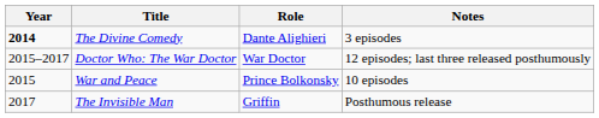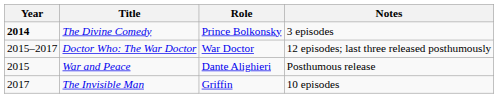 <table class="wikitable">
 <tr>
 <th>Year</th>
 <th>Title</th>
 <th>Role</th>
 <th>Notes</th>
 </tr>
 <tr>
 <td><strong>2014</strong></td>
 <td><em><a href='#'>The Divine Comedy</a></em></td>
-<td><a href='#'>Dante Alighieri</a></td>
+<td><a href='#'>Prince Bolkonsky</a></td>
 <td>3 episodes</td>
 </tr>
 <tr>
 <td>2015–2017</td>
 <td><em><a href='#'>Doctor Who: The War Doctor</a></em></td>
 <td><a href='#'>War Doctor</a></td>
 <td>12 episodes; last three released posthumously</td>
 </tr>
 <tr>
 <td>2015</td>
 <td><em><a href='#'>War and Peace</a></em></td>
-<td><a href='#'>Prince Bolkonsky</a></td>
-<td>10 episodes</td>
+<td><a href='#'>Dante Alighieri</a></td>
+<td>Posthumous release</td>
 </tr>
 <tr>
 <td>2017</td>
 <td><em><a href='#'>The Invisible Man</a></em></td>
 <td><a href='#'>Griffin</a></td>
-<td>Posthumous release</td>
+<td>10 episodes</td>
 </tr>
 </table>
